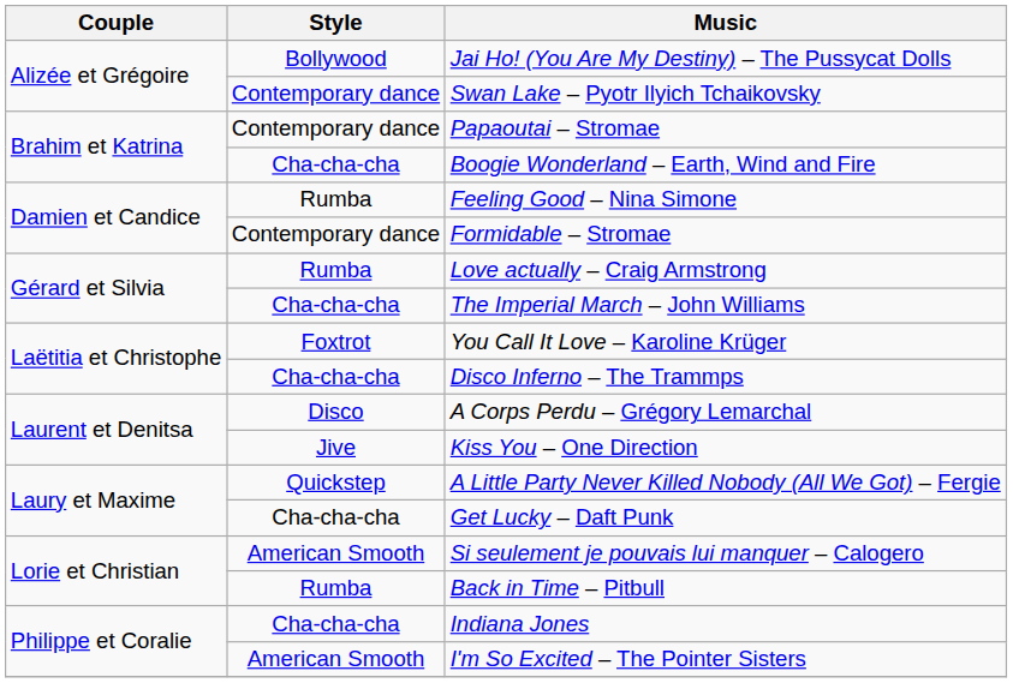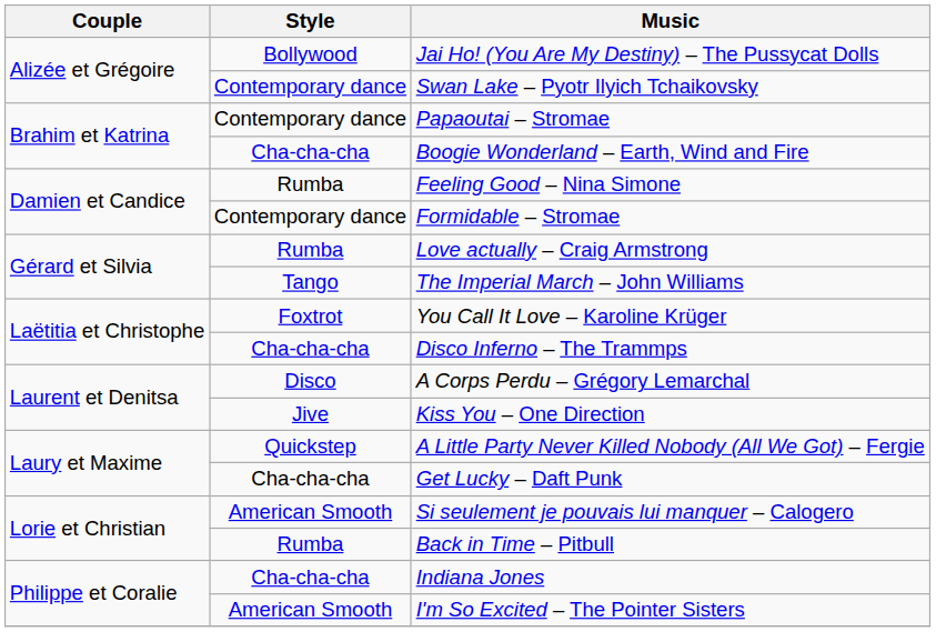 <table class="wikitable">
 <tr>
 <th>Couple</th>
 <th>Style</th>
 <th>Music</th>
 </tr>
 <tr>
 <td rowspan="2"><a href='#'>Alizée</a> et Grégoire</td>
 <td style="text-align:center;"><a href='#'>Bollywood</a></td>
 <td><em><a href='#'>Jai Ho! (You Are My Destiny)</a></em> – <a href='#'>The Pussycat Dolls</a></td>
 </tr>
 <tr>
 <td style="text-align:center;"><a href='#'>Contemporary dance</a></td>
 <td><em><a href='#'>Swan Lake</a></em> – <a href='#'>Pyotr Ilyich Tchaikovsky</a></td>
 </tr>
 <tr>
 <td rowspan="2"><a href='#'>Brahim</a> et <a href='#'>Katrina</a></td>
 <td style="text-align:center;">Contemporary dance</td>
 <td><em><a href='#'>Papaoutai</a></em> – <a href='#'>Stromae</a></td>
 </tr>
 <tr>
 <td style="text-align:center;"><a href='#'>Cha-cha-cha</a></td>
 <td><em><a href='#'>Boogie Wonderland</a></em> – <a href='#'>Earth, Wind and Fire</a></td>
 </tr>
 <tr>
 <td rowspan="2"><a href='#'>Damien</a> et Candice</td>
 <td style="text-align:center;">Rumba</td>
 <td><em><a href='#'>Feeling Good</a></em> – <a href='#'>Nina Simone</a></td>
 </tr>
 <tr>
 <td style="text-align:center;">Contemporary dance</td>
 <td><em><a href='#'>Formidable</a></em> – <a href='#'>Stromae</a></td>
 </tr>
 <tr>
 <td rowspan="2"><a href='#'>Gérard</a> et Silvia</td>
 <td style="text-align:center;"><a href='#'>Rumba</a></td>
 <td><em><a href='#'>Love actually</a></em> – <a href='#'>Craig Armstrong</a></td>
 </tr>
 <tr>
-<td style="text-align:center;"><a href='#'>Cha-cha-cha</a></td>
+<td style="text-align:center;"><a href='#'>Tango</a></td>
 <td><em><a href='#'>The Imperial March</a></em> – <a href='#'>John Williams</a></td>
 </tr>
 <tr>
 <td rowspan="2"><a href='#'>Laëtitia</a> et Christophe</td>
 <td style="text-align:center;"><a href='#'>Foxtrot</a></td>
 <td><em>You Call It Love</em> – <a href='#'>Karoline Krüger</a></td>
 </tr>
 <tr>
 <td style="text-align:center;"><a href='#'>Cha-cha-cha</a></td>
 <td><em><a href='#'>Disco Inferno</a></em> – <a href='#'>The Trammps</a></td>
 </tr>
 <tr>
 <td rowspan="2"><a href='#'>Laurent</a> et Denitsa</td>
 <td style="text-align:center;"><a href='#'>Disco</a></td>
 <td><em>A Corps Perdu</em> – <a href='#'>Grégory Lemarchal</a></td>
 </tr>
 <tr>
 <td style="text-align:center;"><a href='#'>Jive</a></td>
 <td><em><a href='#'>Kiss You</a></em> – <a href='#'>One Direction</a></td>
 </tr>
 <tr>
 <td rowspan="2"><a href='#'>Laury</a> et Maxime</td>
 <td style="text-align:center;"><a href='#'>Quickstep</a></td>
 <td><em><a href='#'>A Little Party Never Killed Nobody (All We Got)</a></em> – <a href='#'>Fergie</a></td>
 </tr>
 <tr>
 <td style="text-align:center;">Cha-cha-cha</td>
 <td><em><a href='#'>Get Lucky</a></em> – <a href='#'>Daft Punk</a></td>
 </tr>
 <tr>
 <td rowspan="2"><a href='#'>Lorie</a> et Christian</td>
 <td style="text-align:center;"><a href='#'>American Smooth</a></td>
 <td><em><a href='#'>Si seulement je pouvais lui manquer</a></em> – <a href='#'>Calogero</a></td>
 </tr>
 <tr>
 <td style="text-align:center;"><a href='#'>Rumba</a></td>
 <td><em><a href='#'>Back in Time</a></em> – <a href='#'>Pitbull</a></td>
 </tr>
 <tr>
 <td rowspan="2"><a href='#'>Philippe</a> et Coralie</td>
 <td style="text-align:center;"><a href='#'>Cha-cha-cha</a></td>
 <td><em><a href='#'>Indiana Jones</a></em></td>
 </tr>
 <tr>
 <td style="text-align:center;"><a href='#'>American Smooth</a></td>
 <td><em><a href='#'>I'm So Excited</a></em> – <a href='#'>The Pointer Sisters</a></td>
 </tr>
 <tr>
 </tr>
 </table>
